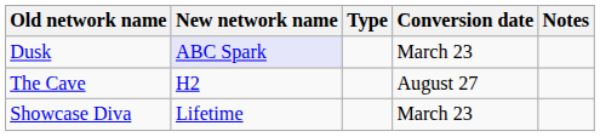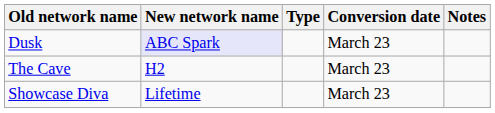 <table class="wikitable">
 <tr>
 <th>Old network name</th>
 <th>New network name</th>
 <th>Type</th>
 <th>Conversion date</th>
 <th>Notes</th>
 </tr>
 <tr>
 <td><a href='#'>Dusk</a></td>
 <td style="background: lavender;"><a href='#'>ABC Spark</a></td>
 <td></td>
 <td>March 23</td>
 <td></td>
 </tr>
 <tr>
 <td><a href='#'>The Cave</a></td>
 <td><a href='#'>H2</a></td>
 <td></td>
-<td>August 27</td>
+<td>March 23</td>
 <td></td>
 </tr>
 <tr>
 <td><a href='#'>Showcase Diva</a></td>
 <td><a href='#'>Lifetime</a></td>
 <td></td>
 <td>March 23</td>
 <td></td>
 </tr>
 </table>
